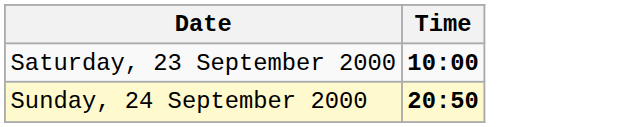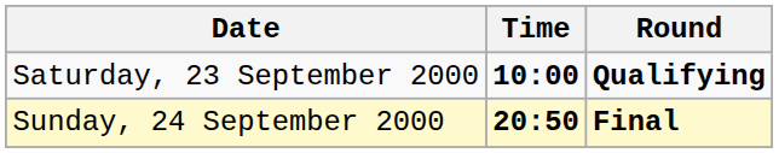 <table class="wikitable">
 <tr>
 <th>Date</th>
 <th>Time</th>
+<th>Round</th>
 </tr>
 <tr>
 <td>Saturday, 23 September 2000</td>
 <td><strong>10:00</strong></td>
+<td><strong>Qualifying</strong></td>
 </tr>
 <tr style=background:lemonchiffon>
 <td>Sunday, 24 September 2000</td>
 <td><strong>20:50</strong></td>
+<td><strong>Final</strong></td>
 </tr>
 </table>
